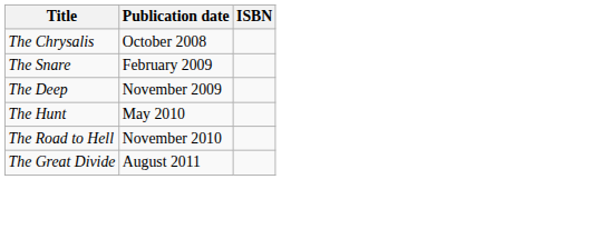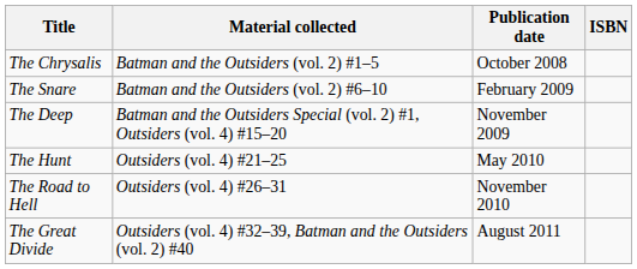 <table class="wikitable">
 <tr>
 <th>Title</th>
+<th>Material collected</th>
 <th>Publication date</th>
 <th>ISBN</th>
 </tr>
 <tr>
 <td valign="top"><em>The Chrysalis</em></td>
+<td valign="top"><em>Batman and the Outsiders</em> (vol. 2) #1–5</td>
 <td valign="top">October 2008</td>
 <td valign="top"></td>
 </tr>
 <tr>
 <td valign="top"><em>The Snare</em></td>
+<td valign="top"><em>Batman and the Outsiders</em> (vol. 2) #6–10</td>
 <td valign="top">February 2009</td>
 <td valign="top"></td>
 </tr>
 <tr>
 <td valign="top"><em>The Deep</em></td>
+<td valign="top"><em>Batman and the Outsiders Special</em> (vol. 2) #1, <em>Outsiders</em> (vol. 4) #15–20</td>
 <td valign="top">November 2009</td>
 <td valign="top"></td>
 </tr>
 <tr>
 <td valign="top"><em>The Hunt</em></td>
+<td valign="top"><em>Outsiders</em> (vol. 4) #21–25</td>
 <td valign="top">May 2010</td>
 <td valign="top"></td>
 </tr>
 <tr>
 <td valign="top"><em>The Road to Hell</em></td>
+<td valign="top"><em>Outsiders</em> (vol. 4) #26–31</td>
 <td valign="top">November 2010</td>
 <td valign="top"></td>
 </tr>
 <tr>
 <td valign="top"><em>The Great Divide</em></td>
+<td valign="top"><em>Outsiders</em> (vol. 4) #32–39, <em>Batman and the Outsiders</em> (vol. 2) #40</td>
 <td valign="top">August 2011</td>
 <td valign="top"></td>
 </tr>
 </table>
